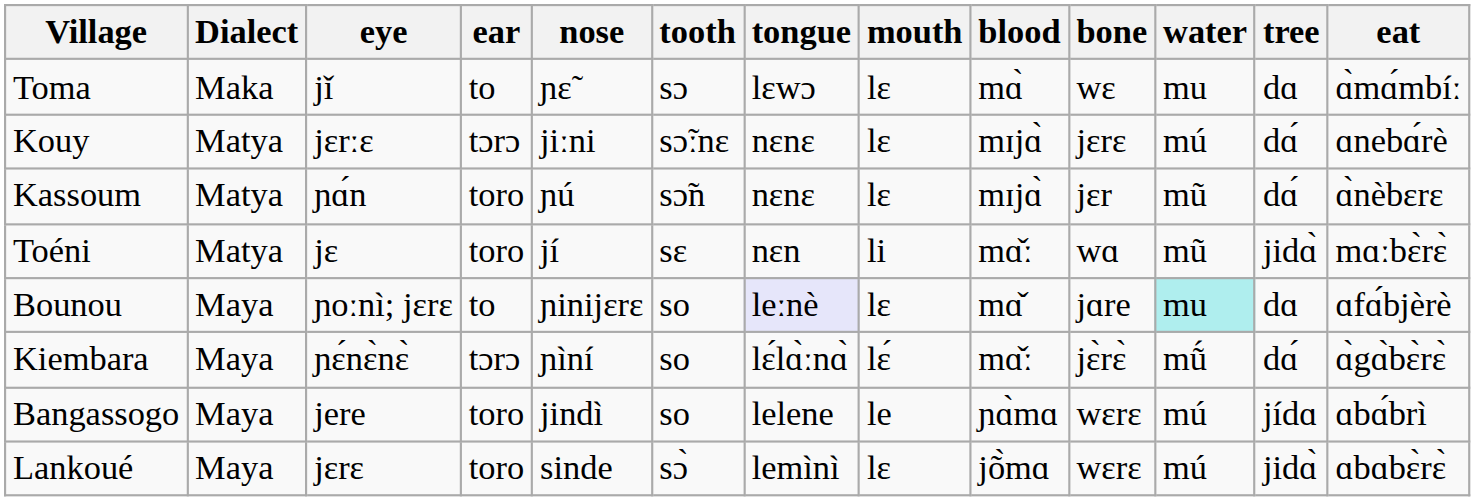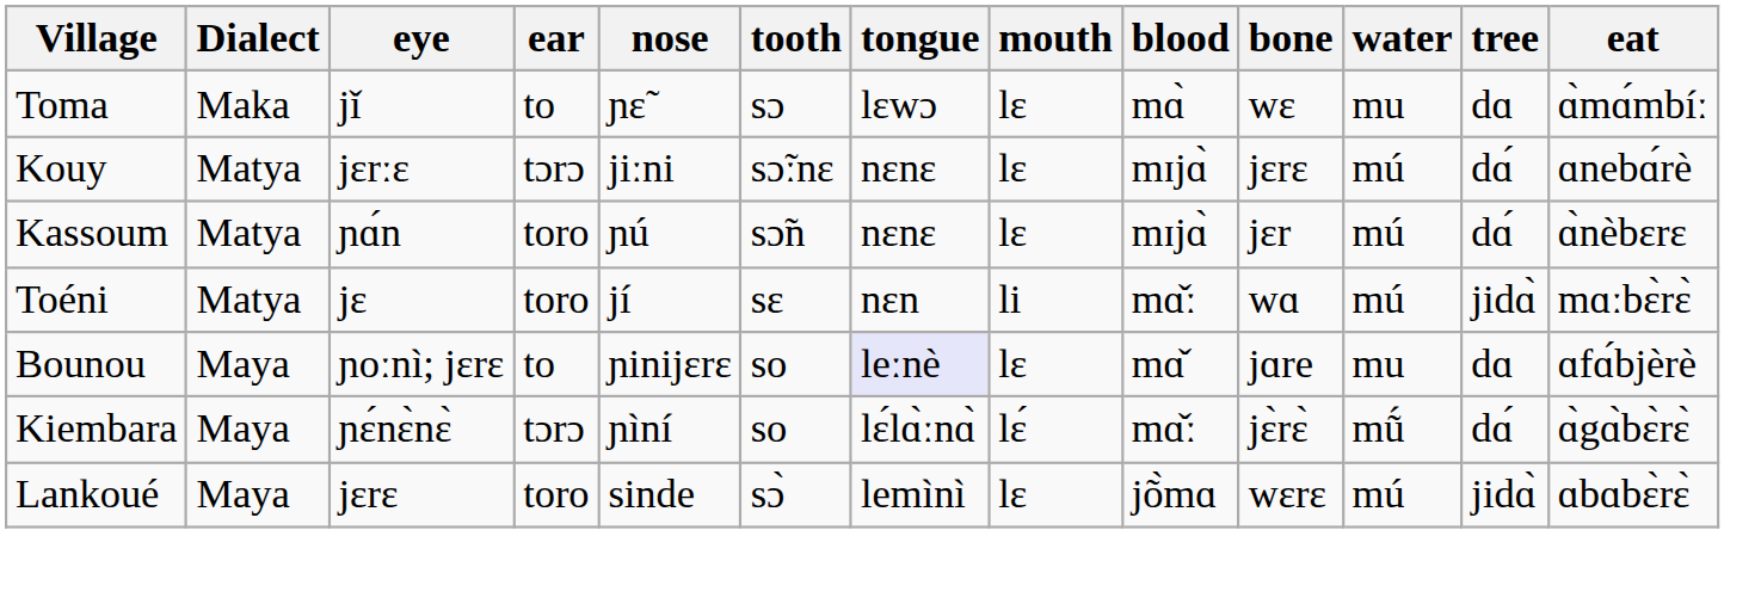 <table class="wikitable sortable">
 <tr>
 <th>Village</th>
 <th>Dialect</th>
 <th>eye</th>
 <th>ear</th>
 <th>nose</th>
 <th>tooth</th>
 <th>tongue</th>
 <th>mouth</th>
 <th>blood</th>
 <th>bone</th>
 <th>water</th>
 <th>tree</th>
 <th>eat</th>
 </tr>
 <tr>
 <td>Toma</td>
 <td>Maka</td>
 <td>jǐ</td>
 <td>to</td>
 <td>ɲɛ̃</td>
 <td>sɔ</td>
 <td>lɛwɔ</td>
 <td>lɛ</td>
 <td>mɑ̀</td>
 <td>wɛ</td>
 <td>mu</td>
 <td>dɑ</td>
 <td>ɑ̀mɑ́mbíː</td>
 </tr>
 <tr>
 <td>Kouy</td>
 <td>Matya</td>
 <td>jɛrːɛ</td>
 <td>tɔrɔ</td>
 <td>jiːni</td>
 <td>sɔ̃ːnɛ</td>
 <td>nɛnɛ</td>
 <td>lɛ</td>
 <td>mɪjɑ̀</td>
 <td>jɛrɛ</td>
 <td>mú</td>
 <td>dɑ́</td>
 <td>ɑnebɑ́rè</td>
 </tr>
 <tr>
 <td>Kassoum</td>
 <td>Matya</td>
 <td>ɲɑ́n</td>
 <td>toro</td>
 <td>ɲú</td>
 <td>sɔ̃n</td>
 <td>nɛnɛ</td>
 <td>lɛ</td>
 <td>mɪjɑ̀</td>
 <td>jɛr</td>
-<td>mũ</td>
+<td>mú</td>
 <td>dɑ́</td>
 <td>ɑ̀nèbɛrɛ</td>
 </tr>
 <tr>
 <td>Toéni</td>
 <td>Matya</td>
 <td>jɛ</td>
 <td>toro</td>
 <td>jí</td>
 <td>sɛ</td>
 <td>nɛn</td>
 <td>li</td>
 <td>mɑ̌ː</td>
 <td>wɑ</td>
-<td>mũ</td>
+<td>mú</td>
 <td>jidɑ̀</td>
 <td>mɑːbɛ̀rɛ̀</td>
 </tr>
 <tr>
 <td>Bounou</td>
 <td>Maya</td>
 <td>ɲoːnì; jɛrɛ</td>
 <td>to</td>
 <td>ɲinijɛrɛ</td>
 <td>so</td>
 <td style="background: lavender;">leːnè</td>
 <td>lɛ</td>
 <td>mɑ̌</td>
 <td>jɑre</td>
-<td style="background: paleturquoise;">mu</td>
+<td>mu</td>
 <td>dɑ</td>
 <td>ɑfɑ́bjèrè</td>
 </tr>
 <tr>
 <td>Kiembara</td>
 <td>Maya</td>
 <td>ɲɛ́nɛ̀nɛ̀</td>
 <td>tɔrɔ</td>
 <td>ɲìní</td>
 <td>so</td>
 <td>lɛ́lɑ̀ːnɑ̀</td>
 <td>lɛ́</td>
 <td>mɑ̌ː</td>
 <td>jɛ̀rɛ̀</td>
 <td>mṹ</td>
 <td>dɑ́</td>
 <td>ɑ̀gɑ̀bɛ̀rɛ̀</td>
 </tr>
 <tr>
-<td>Bangassogo</td>
-<td>Maya</td>
-<td>jere</td>
-<td>toro</td>
-<td>jindì</td>
-<td>so</td>
-<td>lelene</td>
-<td>le</td>
-<td>ɲɑ̀mɑ</td>
-<td>wɛrɛ</td>
-<td>mú</td>
-<td>jídɑ</td>
-<td>ɑbɑ́brì</td>
-</tr>
-<tr>
 <td>Lankoué</td>
 <td>Maya</td>
 <td>jɛrɛ</td>
 <td>toro</td>
 <td>sinde</td>
 <td>sɔ̀</td>
 <td>lemìnì</td>
 <td>lɛ</td>
 <td>jõ̀mɑ</td>
 <td>wɛrɛ</td>
 <td>mú</td>
 <td>jidɑ̀</td>
 <td>ɑbɑbɛ̀rɛ̀</td>
 </tr>
 </table>
